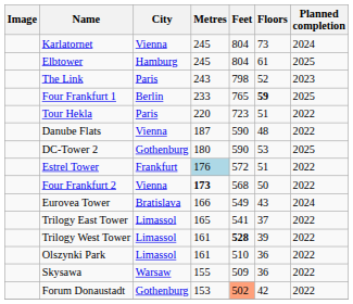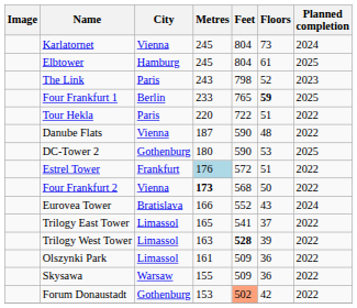 <table class="wikitable sortable">
 <tr>
 <th>Image</th>
 <th>Name</th>
 <th>City</th>
 <th>Metres</th>
 <th class="unsortable">Feet</th>
 <th>Floors</th>
 <th>Planned<br>completion</th>
 </tr>
 <tr>
 <td></td>
 <td><a href='#'>Karlatornet</a></td>
 <td><a href='#'>Vienna</a></td>
 <td>245</td>
 <td>804</td>
 <td>73</td>
 <td>2024</td>
 </tr>
 <tr>
 <td></td>
 <td><a href='#'>Elbtower</a></td>
 <td><a href='#'>Hamburg</a></td>
 <td>245</td>
 <td>804</td>
 <td>61</td>
 <td>2025</td>
 </tr>
 <tr>
 <td></td>
 <td><a href='#'>The Link</a></td>
 <td><a href='#'>Paris</a></td>
 <td>243</td>
 <td>798</td>
 <td>52</td>
 <td>2023</td>
 </tr>
 <tr>
 <td></td>
 <td><a href='#'>Four Frankfurt 1</a></td>
 <td><a href='#'>Berlin</a></td>
 <td>233</td>
 <td>765</td>
 <td><strong>59</strong></td>
 <td>2025</td>
 </tr>
 <tr>
 <td></td>
 <td><a href='#'>Tour Hekla</a></td>
 <td><a href='#'>Paris</a></td>
 <td>220</td>
-<td>723</td>
+<td>722</td>
 <td>51</td>
 <td>2022</td>
 </tr>
 <tr>
 <td></td>
 <td>Danube Flats</td>
 <td><a href='#'>Vienna</a></td>
 <td>187</td>
 <td>590</td>
 <td>48</td>
 <td>2022</td>
 </tr>
 <tr>
 <td></td>
 <td>DC-Tower 2</td>
 <td><a href='#'>Gothenburg</a></td>
 <td>180</td>
 <td>590</td>
 <td>53</td>
 <td>2025</td>
 </tr>
 <tr>
 <td></td>
 <td><a href='#'>Estrel Tower</a></td>
 <td><a href='#'>Frankfurt</a></td>
 <td style="background: lightblue;">176</td>
 <td>572</td>
 <td>51</td>
 <td>2022</td>
 </tr>
 <tr>
 <td></td>
 <td><a href='#'>Four Frankfurt 2</a></td>
 <td><a href='#'>Vienna</a></td>
 <td><strong>173</strong></td>
 <td>568</td>
 <td>50</td>
 <td>2022</td>
 </tr>
 <tr>
 <td></td>
 <td>Eurovea Tower</td>
 <td><a href='#'>Bratislava</a></td>
 <td>166</td>
-<td>549</td>
+<td>552</td>
 <td>43</td>
 <td>2024</td>
 </tr>
 <tr>
 <td></td>
 <td>Trilogy East Tower</td>
 <td><a href='#'>Limassol</a></td>
 <td>165</td>
 <td>541</td>
 <td>37</td>
 <td>2022</td>
 </tr>
 <tr>
 <td></td>
 <td>Trilogy West Tower</td>
 <td><a href='#'>Limassol</a></td>
-<td>161</td>
+<td>163</td>
 <td><strong>528</strong></td>
 <td>39</td>
 <td>2022<br></td>
 </tr>
 <tr>
 <td></td>
 <td>Olszynki Park</td>
 <td><a href='#'>Limassol</a></td>
 <td>161</td>
-<td>510</td>
+<td>509</td>
 <td>36</td>
 <td>2022</td>
 </tr>
 <tr>
 <td></td>
 <td>Skysawa</td>
 <td><a href='#'>Warsaw</a></td>
 <td>155</td>
 <td>509</td>
 <td>36</td>
 <td>2022</td>
 </tr>
 <tr>
 <td></td>
 <td>Forum Donaustadt</td>
 <td><a href='#'>Gothenburg</a></td>
 <td>153</td>
 <td style="background: lightsalmon;">502</td>
 <td>42</td>
 <td>2022<br></td>
 </tr>
 <tr>
 </tr>
 </table>
